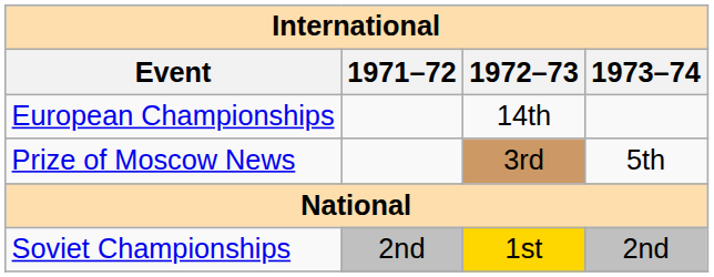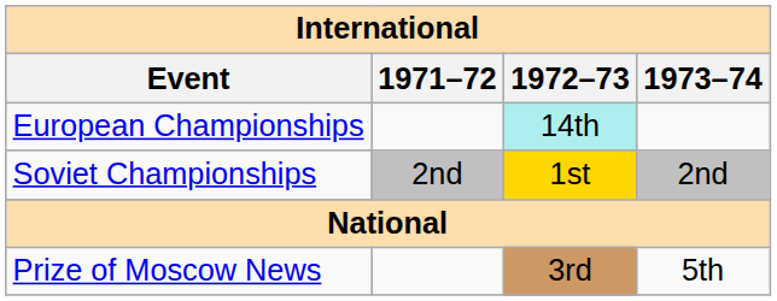 <table class="wikitable" style="text-align:center">
 <tr>
 <th style="background-color: #ffdead; " colspan=4 align=center><strong>International</strong></th>
 </tr>
 <tr>
 <th>Event</th>
 <th>1971–72</th>
 <th>1972–73</th>
 <th>1973–74</th>
 </tr>
 <tr>
 <td align=left><a href='#'>European Championships</a></td>
 <td></td>
-<td>14th</td>
+<td style="background: paleturquoise;">14th</td>
 <td></td>
+</tr>
+<tr>
+<td align=left><a href='#'>Soviet Championships</a></td>
+<td bgcolor=silver>2nd</td>
+<td bgcolor=gold>1st</td>
+<td bgcolor=silver>2nd</td>
+</tr>
+<tr>
+<th style="background-color: #ffdead; " colspan=4 align=center><strong>National</strong></th>
 </tr>
 <tr>
 <td align=left><a href='#'>Prize of Moscow News</a></td>
 <td></td>
 <td bgcolor=cc9966>3rd</td>
 <td>5th</td>
 </tr>
-<tr>
-<th style="background-color: #ffdead; " colspan=4 align=center><strong>National</strong></th>
-</tr>
-<tr>
-<td align=left><a href='#'>Soviet Championships</a></td>
-<td bgcolor=silver>2nd</td>
-<td bgcolor=gold>1st</td>
-<td bgcolor=silver>2nd</td>
-</tr>
 </table>
